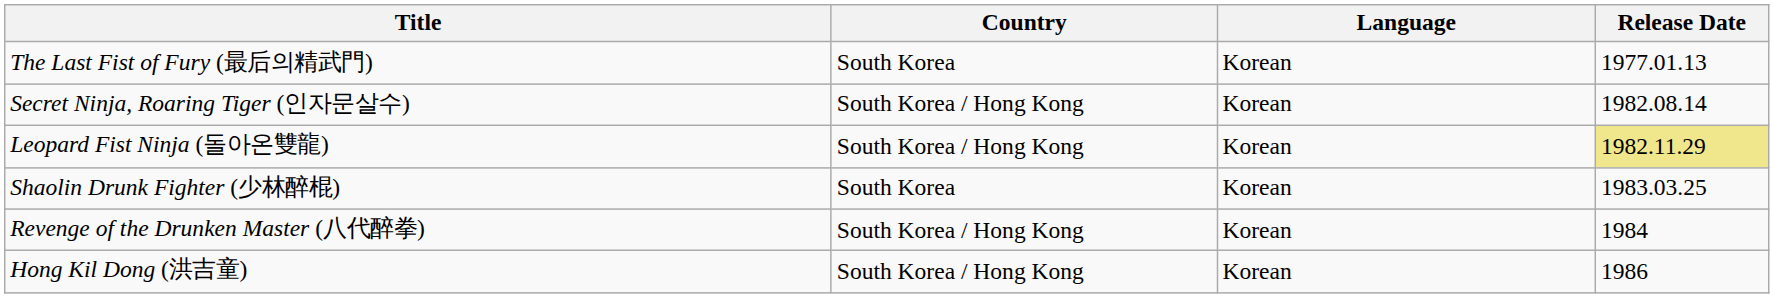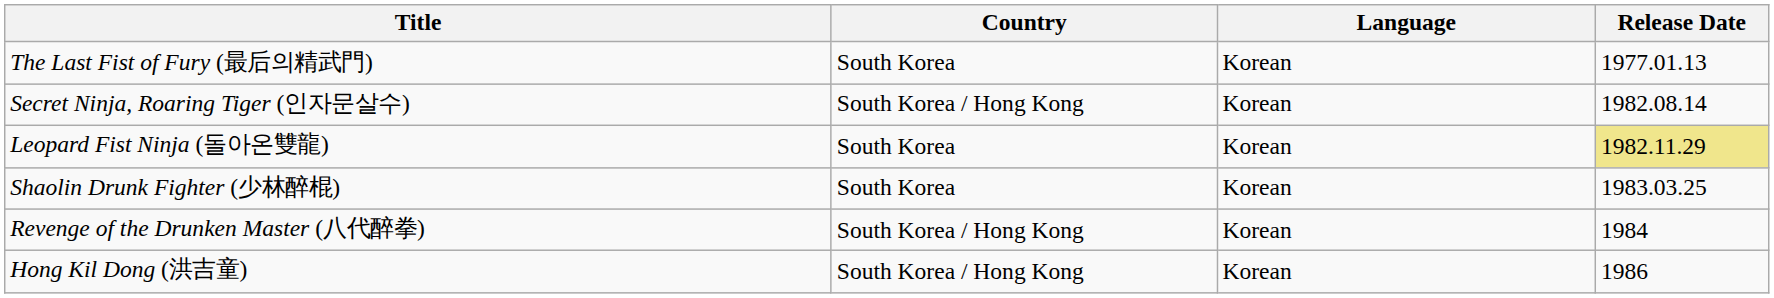 <table class="wikitable">
 <tr>
 <th width="555">Title</th>
 <th width="255">Country</th>
 <th width="250">Language</th>
 <th width="110">Release Date</th>
 </tr>
 <tr>
 <td><em>The Last Fist of Fury</em> (最后의精武門) </td>
 <td>South Korea</td>
 <td>Korean</td>
 <td>1977.01.13</td>
 </tr>
 <tr>
 <td><em>Secret Ninja, Roaring Tiger</em> (인자문살수)  </td>
 <td>South Korea / Hong Kong</td>
 <td>Korean</td>
 <td>1982.08.14</td>
 </tr>
 <tr>
 <td><em>Leopard Fist Ninja</em> (돌아온雙龍)  </td>
-<td>South Korea / Hong Kong</td>
+<td>South Korea</td>
 <td>Korean</td>
 <td style="background: khaki;">1982.11.29</td>
 </tr>
 <tr>
 <td><em>Shaolin Drunk Fighter</em> (少林醉棍) </td>
 <td>South Korea</td>
 <td>Korean</td>
 <td>1983.03.25</td>
 </tr>
 <tr>
 <td><em>Revenge of the Drunken Master</em> (八代醉拳)</td>
 <td>South Korea / Hong Kong</td>
 <td>Korean</td>
 <td>1984</td>
 </tr>
 <tr>
 <td><em>Hong Kil Dong</em> (洪吉童)</td>
 <td>South Korea / Hong Kong</td>
 <td>Korean</td>
 <td>1986</td>
 </tr>
 </table>
